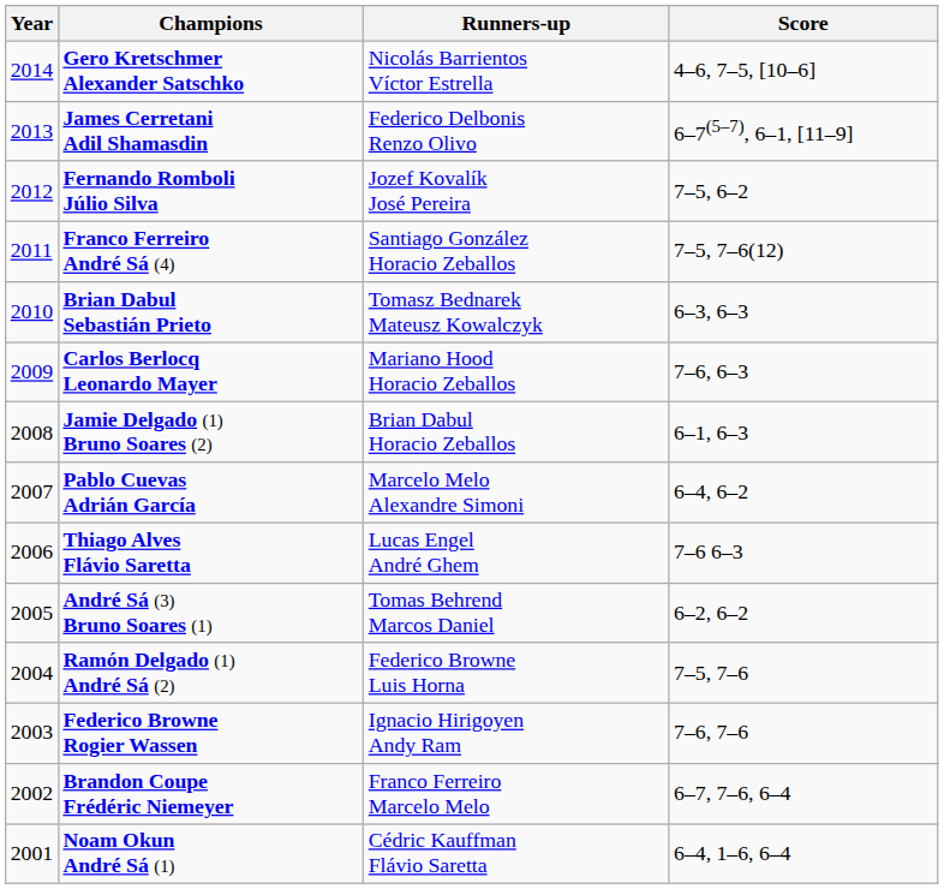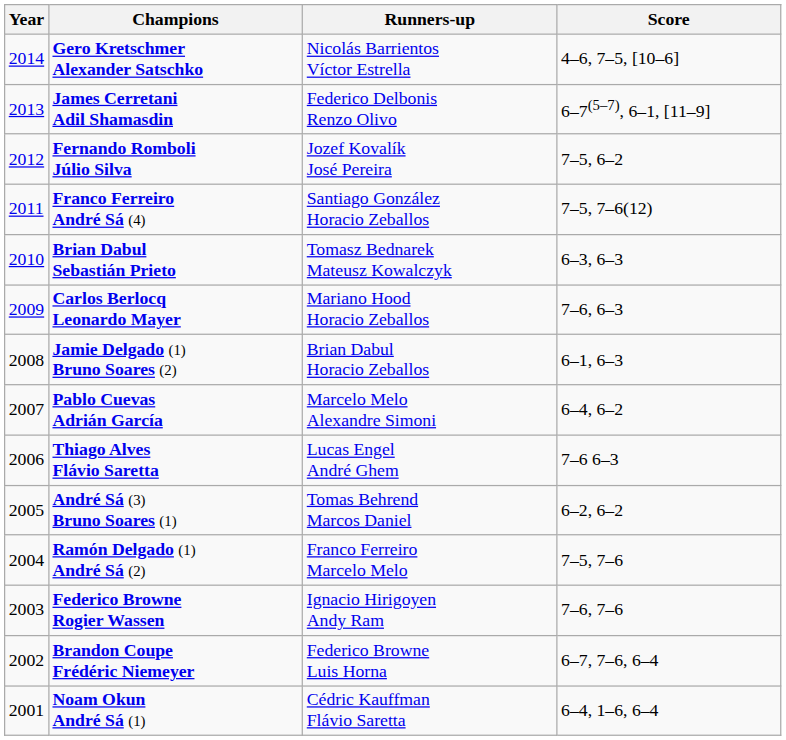 <table class="wikitable" style="font-size:90%">
 <tr>
 <th>Year</th>
 <th width="200">Champions</th>
 <th width="200">Runners-up</th>
 <th width="175">Score</th>
 </tr>
 <tr>
 <td><a href='#'>2014</a></td>
 <td> <strong><a href='#'>Gero Kretschmer</a></strong><br> <strong><a href='#'>Alexander Satschko</a></strong></td>
 <td> <a href='#'>Nicolás Barrientos</a><br> <a href='#'>Víctor Estrella</a></td>
 <td>4–6, 7–5, [10–6]</td>
 </tr>
 <tr>
 <td><a href='#'>2013</a></td>
 <td> <strong><a href='#'>James Cerretani</a></strong><br> <strong><a href='#'>Adil Shamasdin</a></strong></td>
 <td> <a href='#'>Federico Delbonis</a><br> <a href='#'>Renzo Olivo</a></td>
 <td>6–7<sup>(5–7)</sup>, 6–1, [11–9]</td>
 </tr>
 <tr>
 <td><a href='#'>2012</a></td>
 <td> <strong><a href='#'>Fernando Romboli</a></strong><br> <strong><a href='#'>Júlio Silva</a></strong></td>
 <td> <a href='#'>Jozef Kovalík</a><br> <a href='#'>José Pereira</a></td>
 <td>7–5, 6–2</td>
 </tr>
 <tr>
 <td><a href='#'>2011</a></td>
 <td> <strong><a href='#'>Franco Ferreiro</a></strong><br> <strong><a href='#'>André Sá</a></strong> <small>(4)</small></td>
 <td> <a href='#'>Santiago González</a><br> <a href='#'>Horacio Zeballos</a></td>
 <td>7–5, 7–6(12)</td>
 </tr>
 <tr>
 <td><a href='#'>2010</a></td>
 <td> <strong><a href='#'>Brian Dabul</a></strong><br> <strong><a href='#'>Sebastián Prieto</a></strong></td>
 <td> <a href='#'>Tomasz Bednarek</a> <br> <a href='#'>Mateusz Kowalczyk</a></td>
 <td>6–3, 6–3</td>
 </tr>
 <tr>
 <td><a href='#'>2009</a></td>
 <td> <strong><a href='#'>Carlos Berlocq</a></strong> <br>  <strong><a href='#'>Leonardo Mayer</a></strong></td>
 <td> <a href='#'>Mariano Hood</a> <br>  <a href='#'>Horacio Zeballos</a></td>
 <td>7–6, 6–3</td>
 </tr>
 <tr>
 <td>2008</td>
 <td> <strong><a href='#'>Jamie Delgado</a></strong> <small>(1)</small><br>  <strong><a href='#'>Bruno Soares</a></strong> <small>(2)</small></td>
 <td> <a href='#'>Brian Dabul</a> <br>  <a href='#'>Horacio Zeballos</a></td>
 <td>6–1, 6–3</td>
 </tr>
 <tr>
 <td>2007</td>
 <td> <strong><a href='#'>Pablo Cuevas</a></strong> <br>  <strong><a href='#'>Adrián García</a></strong></td>
 <td> <a href='#'>Marcelo Melo</a> <br>  <a href='#'>Alexandre Simoni</a></td>
 <td>6–4, 6–2</td>
 </tr>
 <tr>
 <td>2006</td>
 <td> <strong><a href='#'>Thiago Alves</a></strong> <br>  <strong><a href='#'>Flávio Saretta</a></strong></td>
 <td> <a href='#'>Lucas Engel</a> <br>  <a href='#'>André Ghem</a></td>
 <td>7–6 6–3</td>
 </tr>
 <tr>
 <td>2005</td>
 <td> <strong><a href='#'>André Sá</a></strong> <small>(3)</small><br>  <strong><a href='#'>Bruno Soares</a></strong> <small>(1)</small></td>
 <td> <a href='#'>Tomas Behrend</a> <br>  <a href='#'>Marcos Daniel</a></td>
 <td>6–2, 6–2</td>
 </tr>
 <tr>
 <td>2004</td>
 <td> <strong><a href='#'>Ramón Delgado</a></strong> <small>(1)</small><br>  <strong><a href='#'>André Sá</a></strong> <small>(2)</small></td>
-<td> <a href='#'>Federico Browne</a> <br>  <a href='#'>Luis Horna</a></td>
+<td> <a href='#'>Franco Ferreiro</a> <br>  <a href='#'>Marcelo Melo</a></td>
 <td>7–5, 7–6</td>
 </tr>
 <tr>
 <td>2003</td>
 <td> <strong><a href='#'>Federico Browne</a></strong> <br>  <strong><a href='#'>Rogier Wassen</a></strong></td>
 <td> <a href='#'>Ignacio Hirigoyen</a> <br>  <a href='#'>Andy Ram</a></td>
 <td>7–6, 7–6</td>
 </tr>
 <tr>
 <td>2002</td>
 <td> <strong><a href='#'>Brandon Coupe</a></strong> <br>  <strong><a href='#'>Frédéric Niemeyer</a></strong></td>
-<td> <a href='#'>Franco Ferreiro</a> <br>  <a href='#'>Marcelo Melo</a></td>
+<td> <a href='#'>Federico Browne</a> <br>  <a href='#'>Luis Horna</a></td>
 <td>6–7, 7–6, 6–4</td>
 </tr>
 <tr>
 <td>2001</td>
 <td> <strong><a href='#'>Noam Okun</a></strong> <br>  <strong><a href='#'>André Sá</a></strong> <small>(1)</small></td>
 <td> <a href='#'>Cédric Kauffman</a> <br>  <a href='#'>Flávio Saretta</a></td>
 <td>6–4, 1–6, 6–4</td>
 </tr>
 </table>
